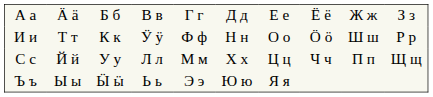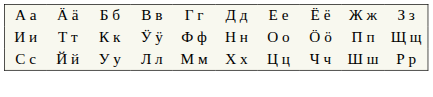 <table style="font-size:1.4em; border-color:black; border-width:1px; border-style:solid; border-collapse:collapse; background-color:#F8F8EF">
 <tr>
 <td style="width:3em; text-align:center; padding: 3px;">А а</td>
 <td style="width:3em; text-align:center; padding: 3px;">Ӓ ӓ</td>
 <td style="width:3em; text-align:center; padding: 3px;">Б б</td>
 <td style="width:3em; text-align:center; padding: 3px;">В в</td>
 <td style="width:3em; text-align:center; padding: 3px;">Г г</td>
 <td style="width:3em; text-align:center; padding: 3px;">Д д</td>
 <td style="width:3em; text-align:center; padding: 3px;">Е е</td>
 <td style="width:3em; text-align:center; padding: 3px;">Ё ё</td>
 <td style="width:3em; text-align:center; padding: 3px;">Ж ж</td>
 <td style="width:3em; text-align:center; padding: 3px;">З з</td>
 </tr>
 <tr>
 <td style="width:3em; text-align:center; padding: 3px;">И и</td>
 <td style="width:3em; text-align:center; padding: 3px;">Т т</td>
 <td style="width:3em; text-align:center; padding: 3px;">К к</td>
 <td style="width:3em; text-align:center; padding: 3px;">Ӱ ӱ</td>
 <td style="width:3em; text-align:center; padding: 3px;">Ф ф</td>
 <td style="width:3em; text-align:center; padding: 3px;">Н н</td>
 <td style="width:3em; text-align:center; padding: 3px;">О о</td>
 <td style="width:3em; text-align:center; padding: 3px;">Ӧ ӧ</td>
-<td style="width:3em; text-align:center; padding: 3px;">Ш ш</td>
-<td style="width:3em; text-align:center; padding: 3px;">Р р</td>
+<td style="width:3em; text-align:center; padding: 3px;">П п</td>
+<td style="width:3em; text-align:center; padding: 3px;">Щ щ</td>
 </tr>
 <tr>
 <td style="width:3em; text-align:center; padding: 3px;">С с</td>
 <td style="width:3em; text-align:center; padding: 3px;">Й й</td>
 <td style="width:3em; text-align:center; padding: 3px;">У у</td>
 <td style="width:3em; text-align:center; padding: 3px;">Л л</td>
 <td style="width:3em; text-align:center; padding: 3px;">М м</td>
 <td style="width:3em; text-align:center; padding: 3px;">Х х</td>
 <td style="width:3em; text-align:center; padding: 3px;">Ц ц</td>
 <td style="width:3em; text-align:center; padding: 3px;">Ч ч</td>
-<td style="width:3em; text-align:center; padding: 3px;">П п</td>
-<td style="width:3em; text-align:center; padding: 3px;">Щ щ</td>
-</tr>
-<tr>
-<td style="width:3em; text-align:center; padding: 3px;">Ъ ъ</td>
-<td style="width:3em; text-align:center; padding: 3px;">Ы ы</td>
-<td style="width:3em; text-align:center; padding: 3px;">Ӹ ӹ</td>
-<td style="width:3em; text-align:center; padding: 3px;">Ь ь</td>
-<td style="width:3em; text-align:center; padding: 3px;">Э э</td>
-<td style="width:3em; text-align:center; padding: 3px;">Ю ю</td>
-<td style="width:3em; text-align:center; padding: 3px;">Я я</td>
-<td></td>
-<td></td>
-<td></td>
+<td style="width:3em; text-align:center; padding: 3px;">Ш ш</td>
+<td style="width:3em; text-align:center; padding: 3px;">Р р</td>
 </tr>
 </table>
